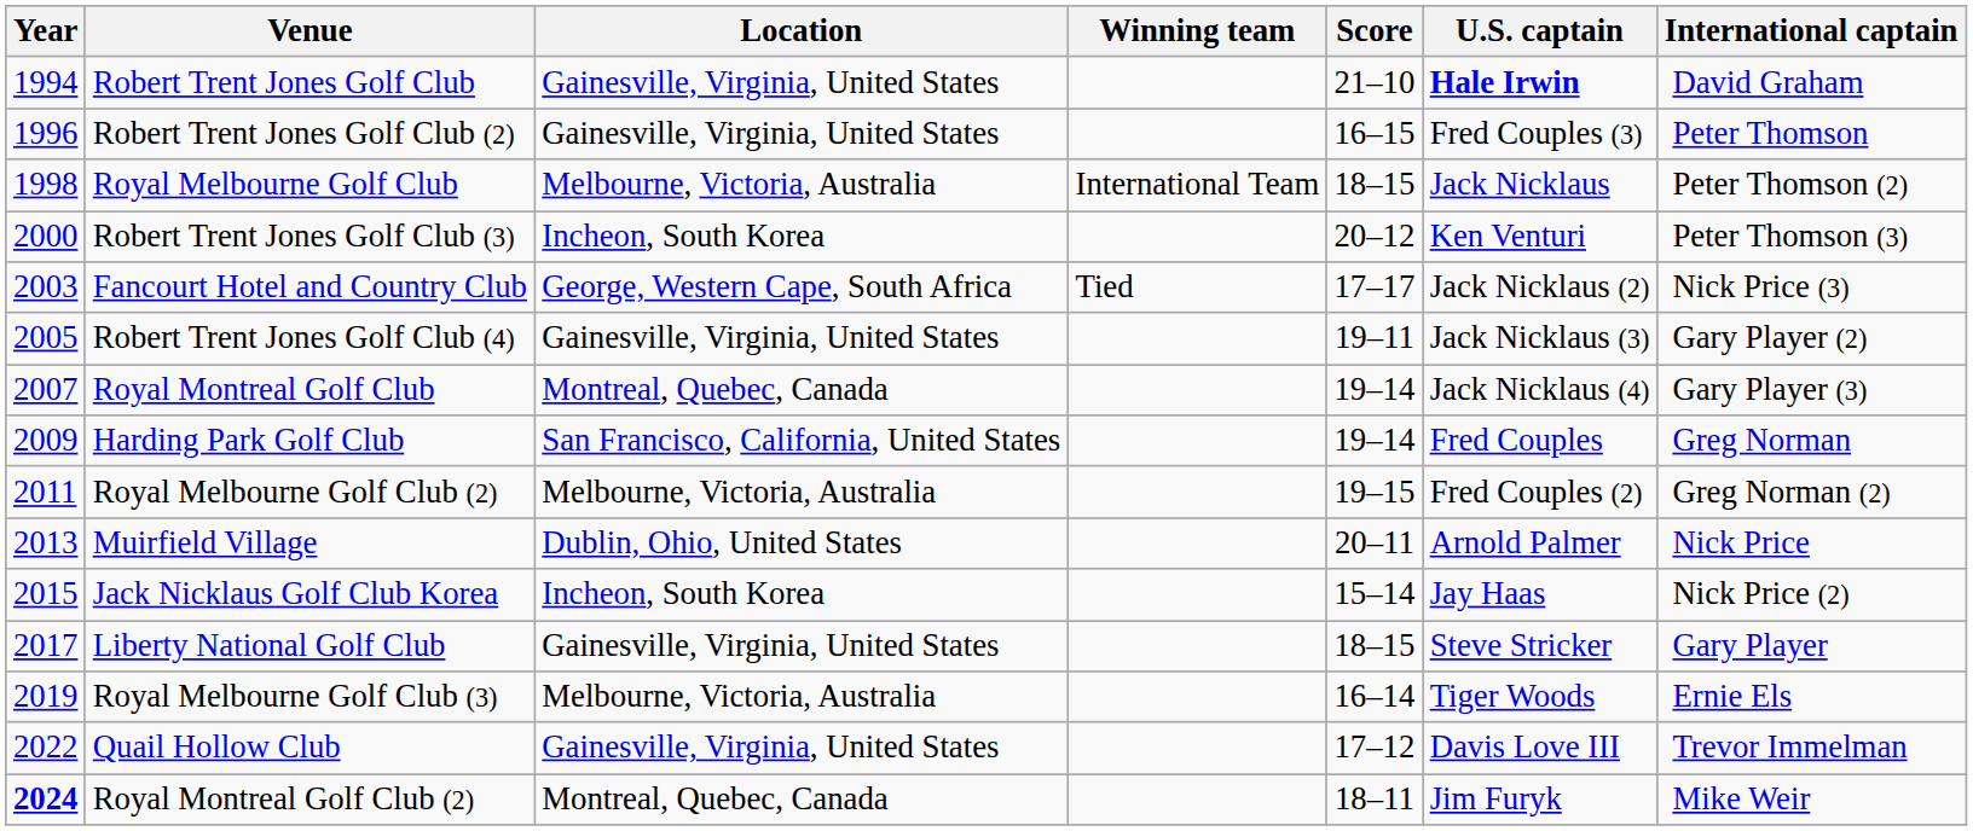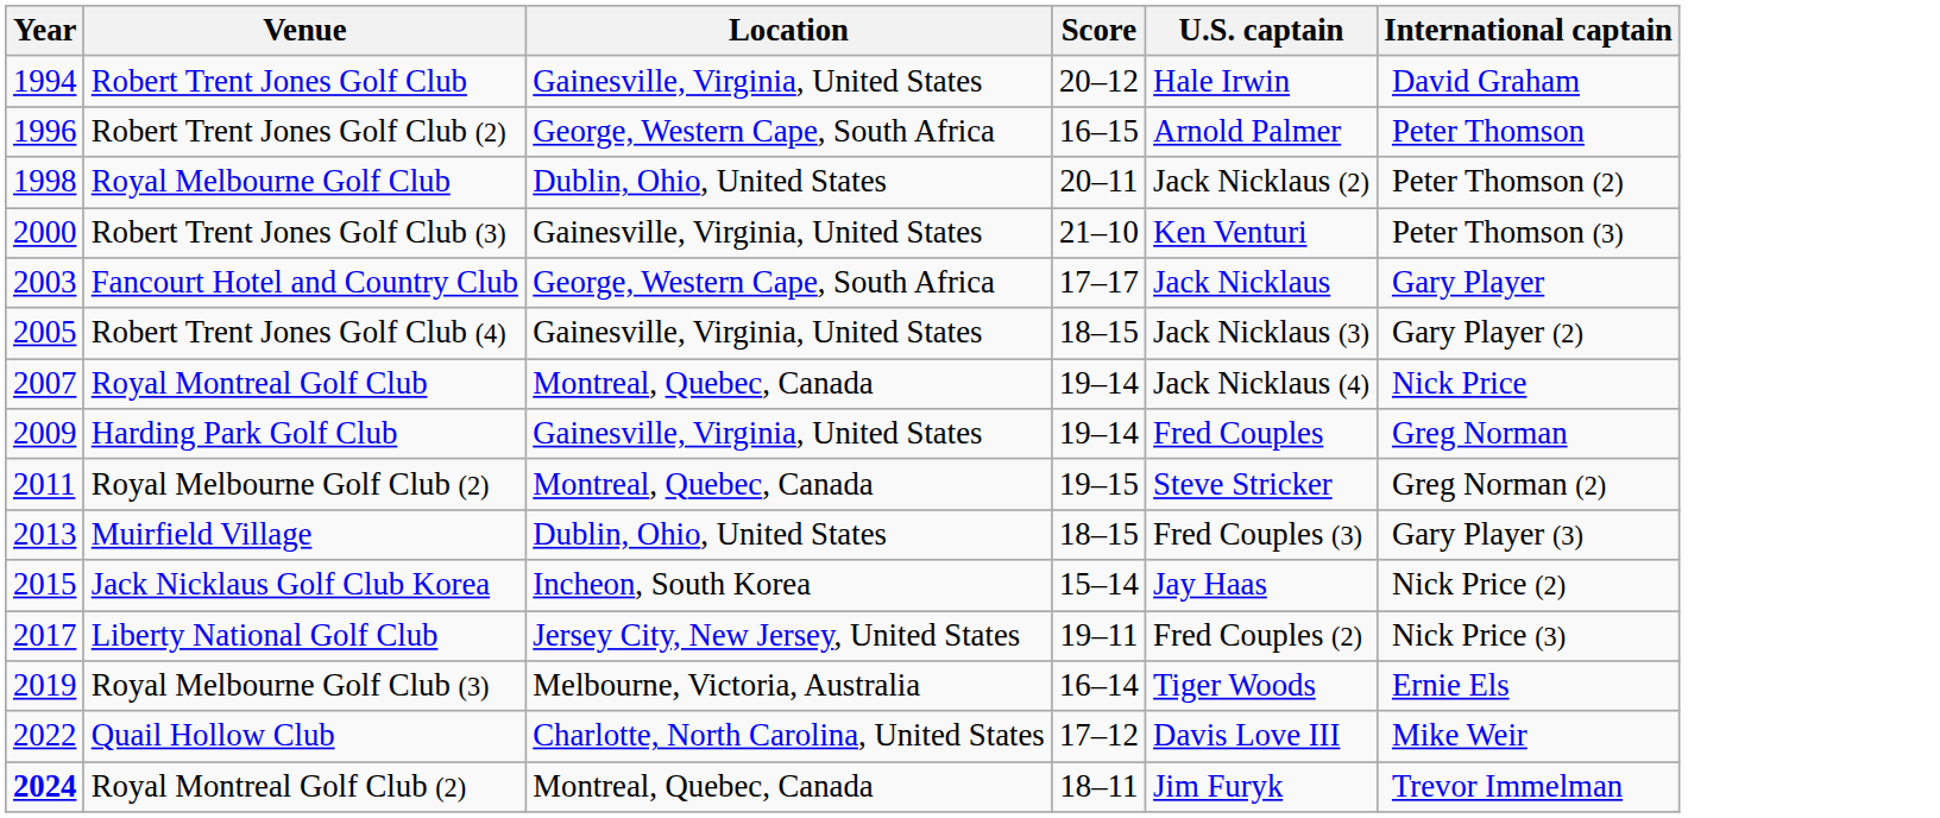 <table class="wikitable">
 <tr>
 <th>Year</th>
 <th>Venue</th>
 <th>Location</th>
-<th>Winning team</th>
 <th>Score</th>
 <th>U.S. captain</th>
 <th>International captain</th>
 </tr>
 <tr>
 <td><a href='#'>1994</a></td>
 <td><a href='#'>Robert Trent Jones Golf Club</a></td>
 <td><a href='#'>Gainesville, Virginia</a>, United States</td>
-<td></td>
-<td align="center">21–10</td>
-<td><strong><a href='#'>Hale Irwin</a></strong></td>
+<td align="center">20–12</td>
+<td><a href='#'>Hale Irwin</a></td>
 <td> <a href='#'>David Graham</a></td>
 </tr>
 <tr>
 <td><a href='#'>1996</a></td>
 <td>Robert Trent Jones Golf Club <small>(2)</small></td>
-<td>Gainesville, Virginia, United States</td>
-<td></td>
+<td><a href='#'>George, Western Cape</a>, South Africa</td>
 <td align="center">16–15</td>
-<td>Fred Couples <small>(3)</small></td>
+<td><a href='#'>Arnold Palmer</a></td>
 <td> <a href='#'>Peter Thomson</a></td>
 </tr>
 <tr>
 <td><a href='#'>1998</a></td>
 <td><a href='#'>Royal Melbourne Golf Club</a></td>
-<td><a href='#'>Melbourne</a>, <a href='#'>Victoria</a>, Australia</td>
-<td>International Team</td>
-<td align="center">18–15</td>
-<td><a href='#'>Jack Nicklaus</a></td>
+<td><a href='#'>Dublin, Ohio</a>, United States</td>
+<td align="center">20–11</td>
+<td>Jack Nicklaus <small>(2)</small></td>
 <td> Peter Thomson <small>(2)</small></td>
 </tr>
 <tr>
 <td><a href='#'>2000</a></td>
 <td>Robert Trent Jones Golf Club <small>(3)</small></td>
-<td><a href='#'>Incheon</a>, South Korea</td>
-<td></td>
-<td align="center">20–12</td>
+<td>Gainesville, Virginia, United States</td>
+<td align="center">21–10</td>
 <td><a href='#'>Ken Venturi</a></td>
 <td> Peter Thomson <small>(3)</small></td>
 </tr>
 <tr>
 <td><a href='#'>2003</a></td>
 <td><a href='#'>Fancourt Hotel and Country Club</a></td>
 <td><a href='#'>George, Western Cape</a>, South Africa</td>
-<td>Tied</td>
 <td align="center">17–17</td>
-<td>Jack Nicklaus <small>(2)</small></td>
-<td> Nick Price <small>(3)</small></td>
+<td><a href='#'>Jack Nicklaus</a></td>
+<td> <a href='#'>Gary Player</a></td>
 </tr>
 <tr>
 <td><a href='#'>2005</a></td>
 <td>Robert Trent Jones Golf Club <small>(4)</small></td>
 <td>Gainesville, Virginia, United States</td>
-<td></td>
-<td align="center">19–11</td>
+<td align="center">18–15</td>
 <td>Jack Nicklaus <small>(3)</small></td>
 <td> Gary Player <small>(2)</small></td>
 </tr>
 <tr>
 <td><a href='#'>2007</a></td>
 <td><a href='#'>Royal Montreal Golf Club</a></td>
 <td><a href='#'>Montreal</a>, <a href='#'>Quebec</a>, Canada</td>
-<td></td>
 <td align="center">19–14</td>
 <td>Jack Nicklaus <small>(4)</small></td>
-<td> Gary Player <small>(3)</small></td>
+<td> <a href='#'>Nick Price</a></td>
 </tr>
 <tr>
 <td><a href='#'>2009</a></td>
 <td><a href='#'>Harding Park Golf Club</a></td>
-<td><a href='#'>San Francisco</a>, <a href='#'>California</a>, United States</td>
-<td></td>
+<td><a href='#'>Gainesville, Virginia</a>, United States</td>
 <td align="center">19–14</td>
 <td><a href='#'>Fred Couples</a></td>
 <td> <a href='#'>Greg Norman</a></td>
 </tr>
 <tr>
 <td><a href='#'>2011</a></td>
 <td>Royal Melbourne Golf Club <small>(2)</small></td>
-<td>Melbourne, Victoria, Australia</td>
-<td></td>
+<td><a href='#'>Montreal</a>, <a href='#'>Quebec</a>, Canada</td>
 <td align="center">19–15</td>
-<td>Fred Couples <small>(2)</small></td>
+<td><a href='#'>Steve Stricker</a></td>
 <td> Greg Norman <small>(2)</small></td>
 </tr>
 <tr>
 <td><a href='#'>2013</a></td>
 <td><a href='#'>Muirfield Village</a></td>
 <td><a href='#'>Dublin, Ohio</a>, United States</td>
-<td></td>
-<td align="center">20–11</td>
-<td><a href='#'>Arnold Palmer</a></td>
-<td> <a href='#'>Nick Price</a></td>
+<td align="center">18–15</td>
+<td>Fred Couples <small>(3)</small></td>
+<td> Gary Player <small>(3)</small></td>
 </tr>
 <tr>
 <td><a href='#'>2015</a></td>
 <td><a href='#'>Jack Nicklaus Golf Club Korea</a></td>
 <td><a href='#'>Incheon</a>, South Korea</td>
-<td></td>
 <td align="center">15–14</td>
 <td><a href='#'>Jay Haas</a></td>
 <td> Nick Price <small>(2)</small></td>
 </tr>
 <tr>
 <td><a href='#'>2017</a></td>
 <td><a href='#'>Liberty National Golf Club</a></td>
-<td>Gainesville, Virginia, United States</td>
-<td></td>
-<td align="center">18–15</td>
-<td><a href='#'>Steve Stricker</a></td>
-<td> <a href='#'>Gary Player</a></td>
+<td><a href='#'>Jersey City, New Jersey</a>, United States</td>
+<td align="center">19–11</td>
+<td>Fred Couples <small>(2)</small></td>
+<td> Nick Price <small>(3)</small></td>
 </tr>
 <tr>
 <td><a href='#'>2019</a></td>
 <td>Royal Melbourne Golf Club <small>(3)</small></td>
 <td>Melbourne, Victoria, Australia</td>
-<td></td>
 <td align="center">16–14</td>
 <td><a href='#'>Tiger Woods</a></td>
 <td> <a href='#'>Ernie Els</a></td>
 </tr>
 <tr>
 <td><a href='#'>2022</a></td>
 <td><a href='#'>Quail Hollow Club</a></td>
-<td><a href='#'>Gainesville, Virginia</a>, United States</td>
-<td></td>
+<td><a href='#'>Charlotte, North Carolina</a>, United States</td>
 <td align="center">17–12</td>
 <td><a href='#'>Davis Love III</a></td>
-<td> <a href='#'>Trevor Immelman</a></td>
+<td> <a href='#'>Mike Weir</a></td>
 </tr>
 <tr>
 <td><strong><a href='#'>2024</a></strong></td>
 <td>Royal Montreal Golf Club <small>(2)</small></td>
 <td>Montreal, Quebec, Canada</td>
-<td></td>
 <td align="center">18–11</td>
 <td><a href='#'>Jim Furyk</a></td>
-<td> <a href='#'>Mike Weir</a></td>
+<td> <a href='#'>Trevor Immelman</a></td>
 </tr>
 </table>
